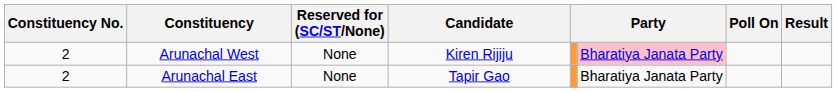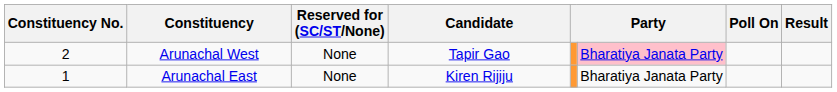 <table class="wikitable sortable" style="text-align:center">
 <tr>
 <th>Constituency No.</th>
 <th style="width:180px;">Constituency</th>
 <th>Reserved for<br>(<a href='#'>SC/ST</a>/None)</th>
 <th style="width:200px;">Candidate</th>
 <th colspan="2">Party</th>
 <th>Poll On</th>
 <th>Result</th>
 </tr>
 <tr>
 <td style="text-align:center;">2</td>
 <td><a href='#'>Arunachal West</a></td>
 <td>None</td>
-<td><a href='#'>Kiren Rijiju</a></td>
+<td><a href='#'>Tapir Gao</a></td>
 <td bgcolor=#FF9933></td>
 <td style="background: pink;"><a href='#'>Bharatiya Janata Party</a></td>
 <td></td>
 <td></td>
 </tr>
 <tr>
-<td style="text-align:center;">2</td>
+<td style="text-align:center;">1</td>
 <td><a href='#'>Arunachal East</a></td>
 <td>None</td>
-<td><a href='#'>Tapir Gao</a></td>
+<td><a href='#'>Kiren Rijiju</a></td>
 <td bgcolor=#FF9933></td>
 <td>Bharatiya Janata Party</td>
 <td></td>
 <td></td>
 </tr>
 </table>
